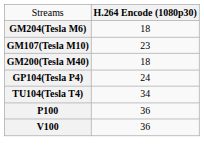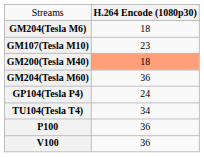 <table class="wikitable" style="font-size:85%; text-align:center;">
 <tr>
 <td>Streams</td>
 <th>H.264 Encode (1080p30)</th>
 </tr>
 <tr>
 <th>GM204(Tesla M6)</th>
 <td>18</td>
 </tr>
 <tr>
 <th>GM107(Tesla M10)</th>
 <td>23</td>
 </tr>
 <tr>
 <th>GM200(Tesla M40)</th>
-<td>18</td>
+<td style="background: lightsalmon;">18</td>
+</tr>
+<tr>
+<th>GM204(Tesla M60)</th>
+<td>36</td>
 </tr>
 <tr>
 <th>GP104(Tesla P4)</th>
 <td>24</td>
 </tr>
 <tr>
 <th>TU104(Tesla T4)</th>
 <td>34</td>
 </tr>
 <tr>
 <th>P100</th>
 <td>36</td>
 </tr>
 <tr>
 <th>V100</th>
 <td>36</td>
 </tr>
 </table>
